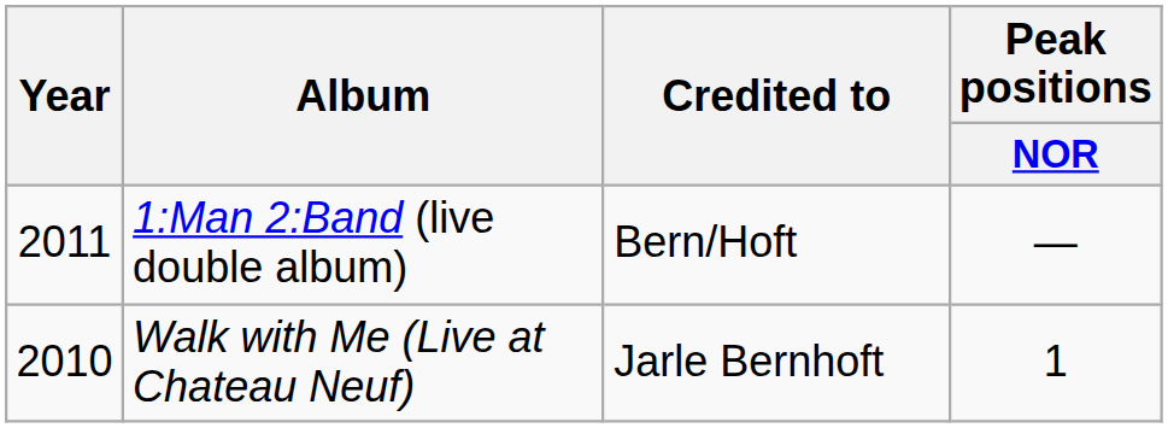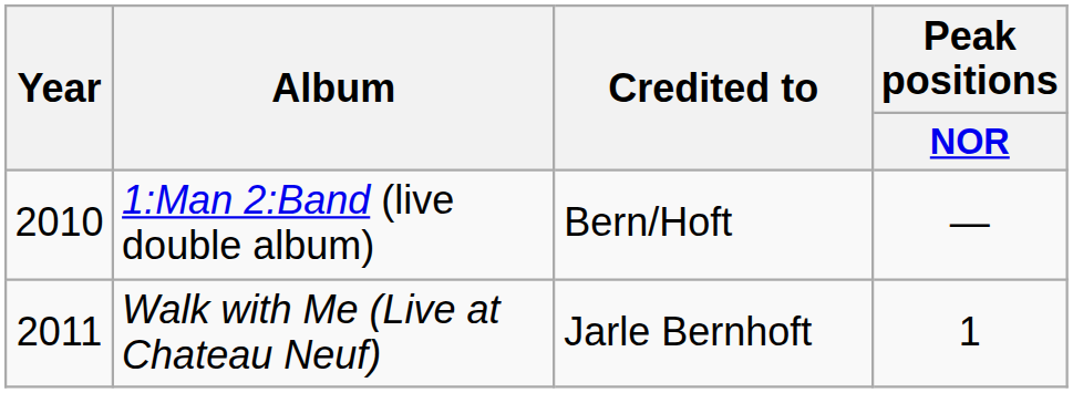 <table class="wikitable">
 <tr>
 <th rowspan="2" style="text-align:center; width:10px;">Year</th>
 <th rowspan="2" style="text-align:center; width:170px;">Album</th>
 <th rowspan="2" style="text-align:center; width:120px;">Credited to</th>
 <th style="text-align:center; width:20px;">Peak positions</th>
 </tr>
 <tr>
 <th scope="col" style="width:3em;font-size:90%;"><a href='#'>NOR</a><br></th>
 </tr>
 <tr>
-<td style="text-align:center;">2011</td>
+<td style="text-align:center;">2010</td>
 <td><em><a href='#'>1:Man 2:Band</a></em> (live double album)</td>
 <td>Bern/Hoft</td>
 <td style="text-align:center;">—</td>
 </tr>
 <tr>
-<td style="text-align:center;">2010</td>
+<td style="text-align:center;">2011</td>
 <td><em>Walk with Me</em> <em>(Live at Chateau Neuf)</em></td>
 <td>Jarle Bernhoft</td>
 <td style="text-align:center;">1</td>
 </tr>
 </table>
